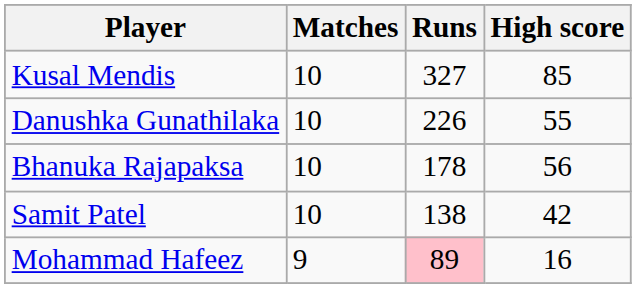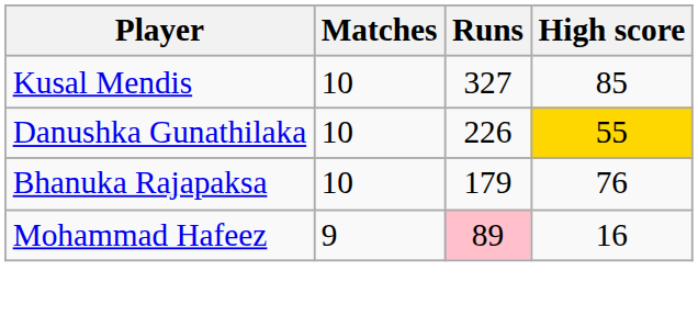 <table class="wikitable"  style="text-align: center;">
 <tr>
 <th>Player</th>
 <th>Matches</th>
 <th>Runs</th>
 <th>High score</th>
 </tr>
 <tr>
 <td style="text-align:left"><a href='#'>Kusal Mendis</a></td>
 <td style="text-align:left">10</td>
 <td>327</td>
 <td>85</td>
 </tr>
 <tr>
 <td style="text-align:left"><a href='#'>Danushka Gunathilaka</a></td>
 <td style="text-align:left">10</td>
 <td>226</td>
-<td>55</td>
+<td style="background: gold;">55</td>
 </tr>
 <tr>
 <td style="text-align:left"><a href='#'>Bhanuka Rajapaksa</a></td>
 <td style="text-align:left">10</td>
-<td>178</td>
-<td>56</td>
-</tr>
-<tr>
-<td style="text-align:left"><a href='#'>Samit Patel</a></td>
-<td style="text-align:left">10</td>
-<td>138</td>
-<td>42</td>
+<td>179</td>
+<td>76</td>
 </tr>
 <tr>
 <td style="text-align:left"><a href='#'>Mohammad Hafeez</a></td>
 <td style="text-align:left">9</td>
 <td style="background: pink;">89</td>
 <td>16</td>
 </tr>
 </table>
